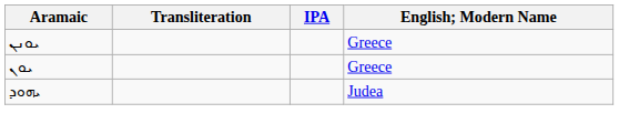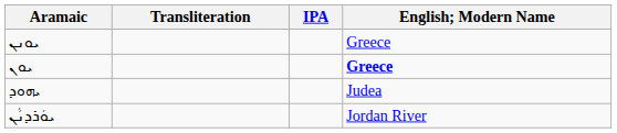 <table class="wikitable" width="100%">
 <tr>
 <th>Aramaic</th>
 <th>Transliteration</th>
 <th><a href='#'>IPA</a></th>
 <th>English; Modern Name</th>
 </tr>
 <tr>
 <td>ܝܘܢܢ</td>
 <td><em></em></td>
 <td></td>
 <td><a href='#'>Greece</a></td>
 </tr>
 <tr>
 <td>ܝܘܢ</td>
 <td><em></em></td>
 <td></td>
-<td><a href='#'>Greece</a></td>
+<td><strong><a href='#'>Greece</a></strong></td>
 </tr>
 <tr>
 <td>ܝܗܘܕ</td>
 <td><em></em></td>
 <td></td>
 <td><a href='#'>Judea</a></td>
 </tr>
+<tr>
+<td>ܝܘܿܪܕܢܵܢ</td>
+<td><em></em></td>
+<td></td>
+<td><a href='#'>Jordan River</a></td>
+</tr>
 </table>
